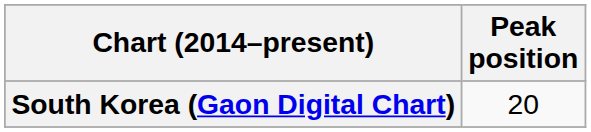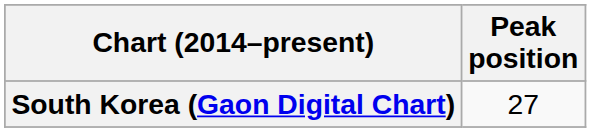 <table class="wikitable sortable plainrowheaders">
 <tr>
 <th scope="col">Chart (2014–present)</th>
 <th scope="col">Peak<br>position</th>
 </tr>
 <tr>
 <th scope="row">South Korea (<a href='#'>Gaon Digital Chart</a>)</th>
-<td style="text-align:center;">20</td>
+<td style="text-align:center;">27</td>
 </tr>
 </table>
